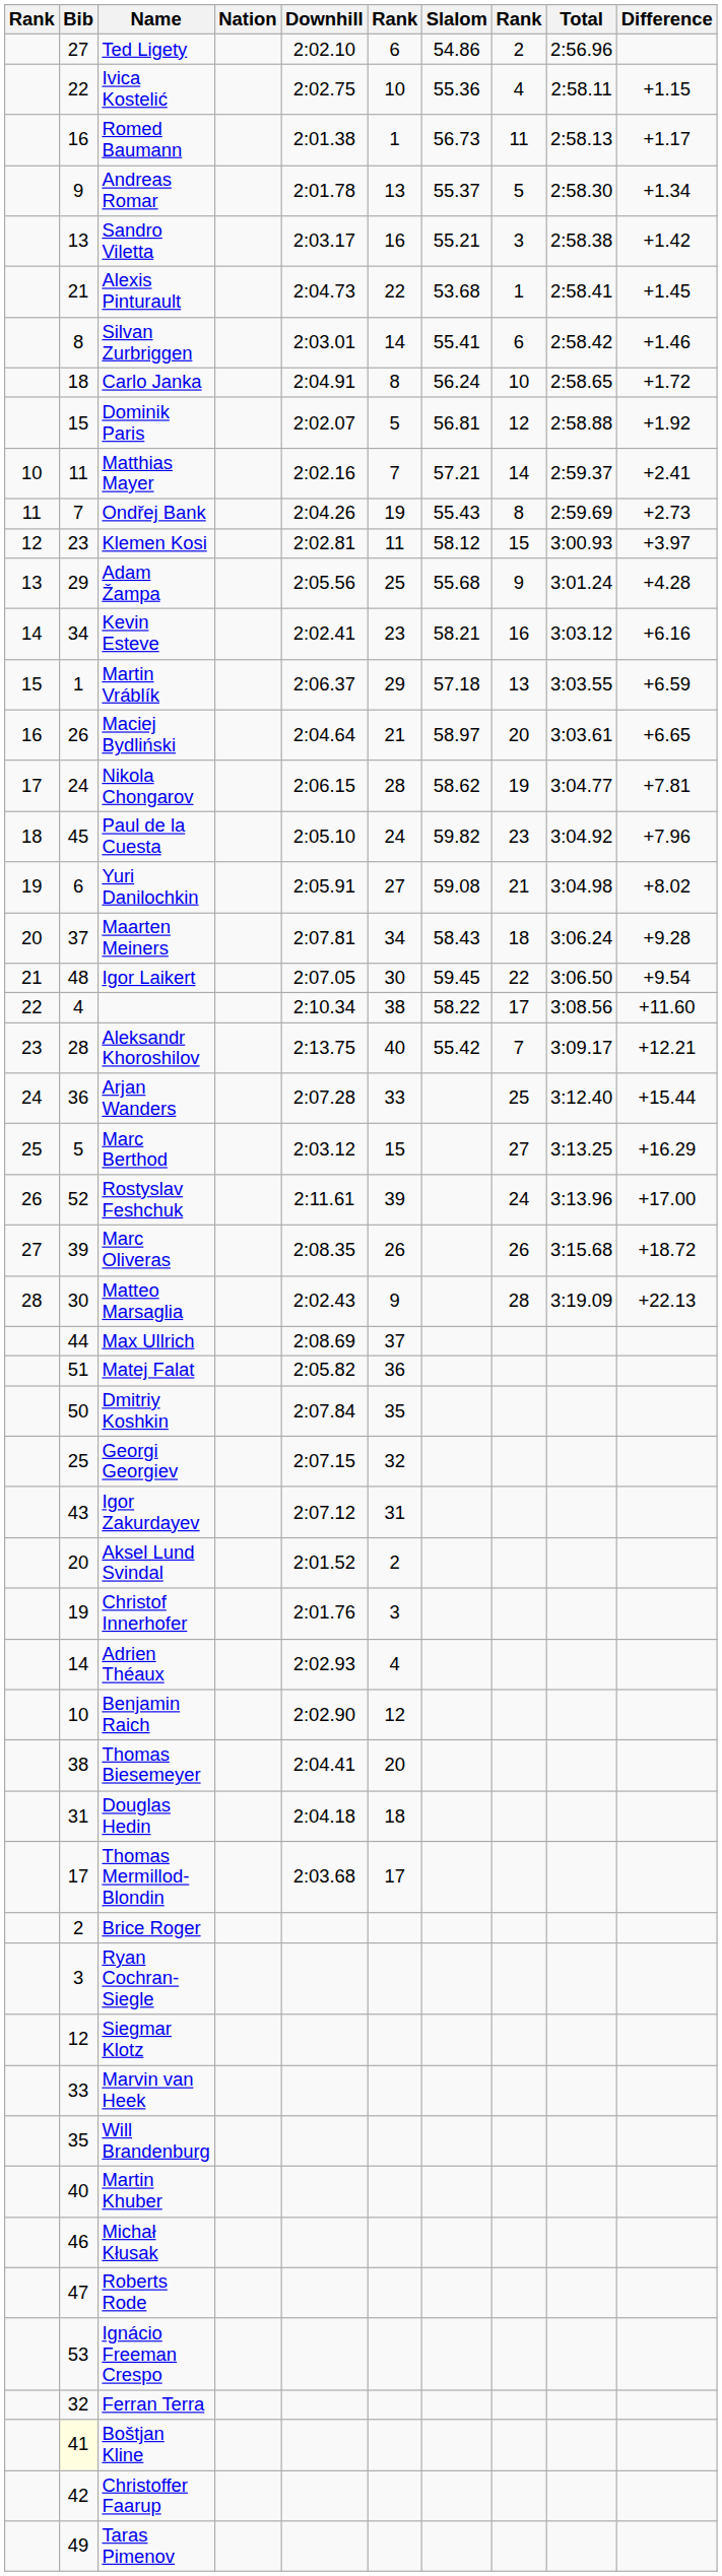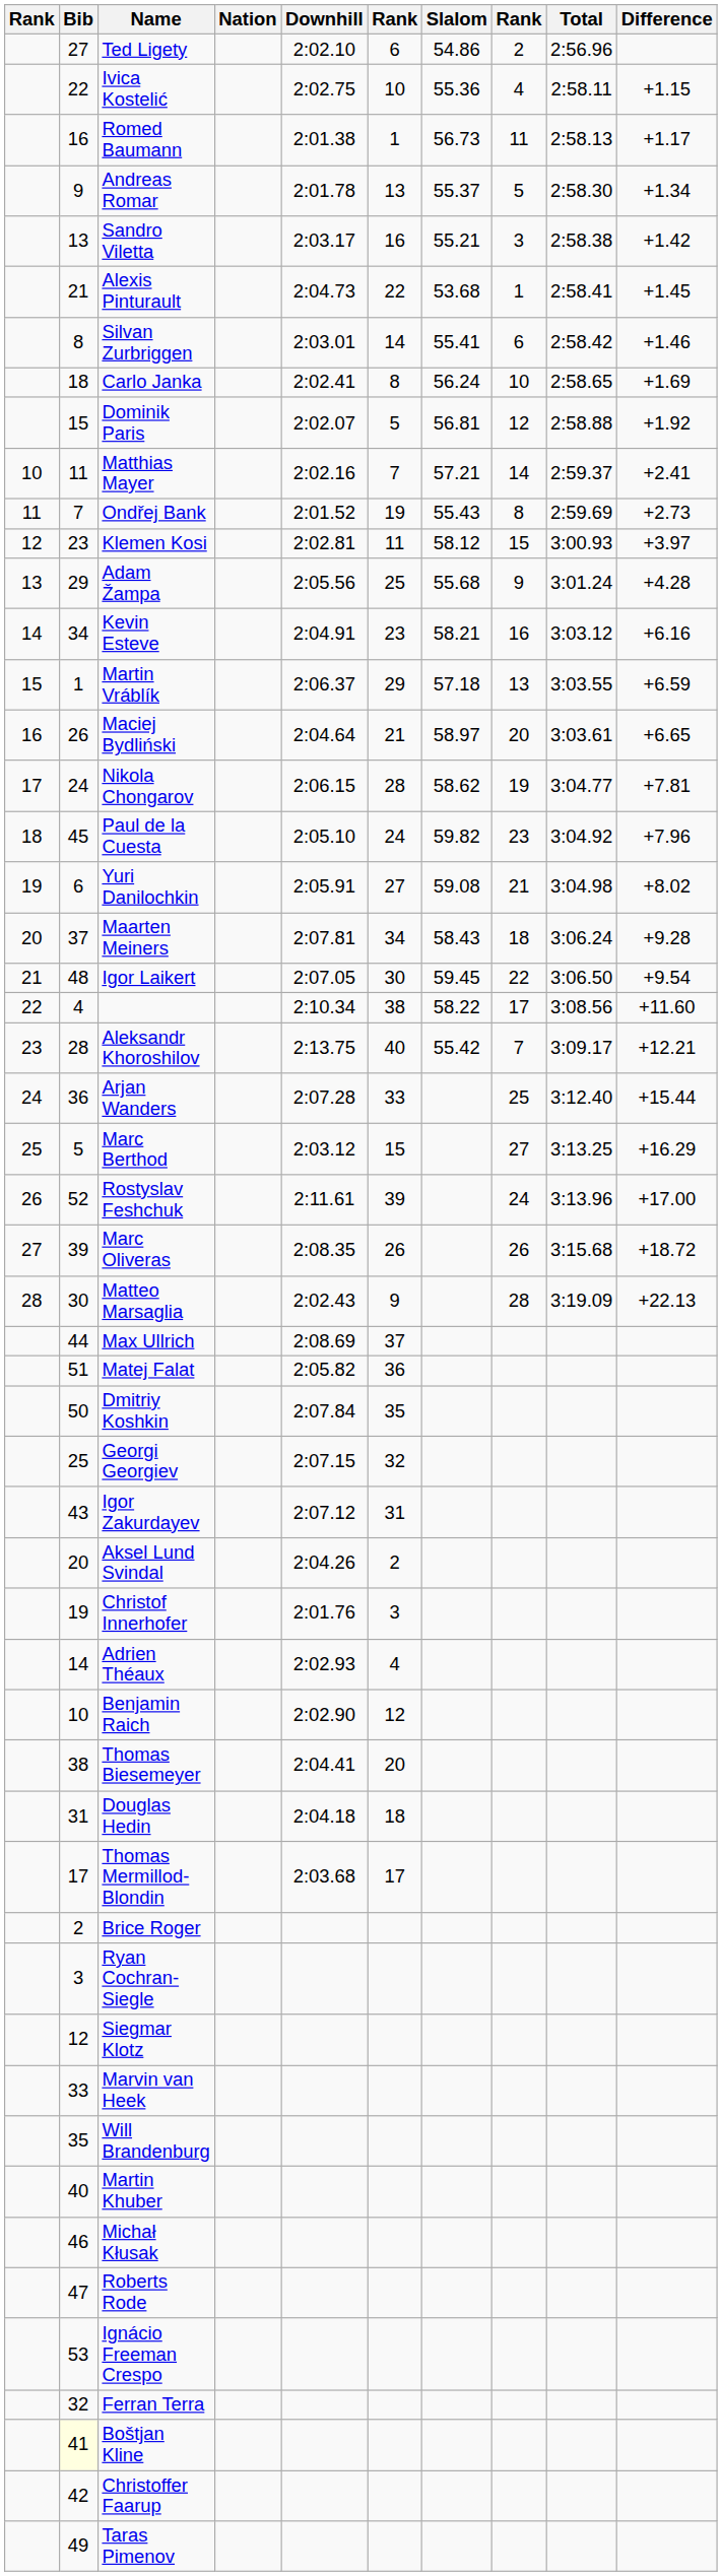 <table class="wikitable sortable" style="text-align:center">
 <tr>
 <th>Rank</th>
 <th>Bib</th>
 <th>Name</th>
 <th>Nation</th>
 <th>Downhill</th>
 <th>Rank</th>
 <th>Slalom</th>
 <th>Rank</th>
 <th>Total</th>
 <th>Difference</th>
 </tr>
 <tr>
 <td></td>
 <td>27</td>
 <td align=left><a href='#'>Ted Ligety</a></td>
 <td align=left></td>
 <td>2:02.10</td>
 <td>6</td>
 <td>54.86</td>
 <td>2</td>
 <td>2:56.96</td>
 <td></td>
 </tr>
 <tr>
 <td></td>
 <td>22</td>
 <td align=left><a href='#'>Ivica Kostelić</a></td>
 <td align=left></td>
 <td>2:02.75</td>
 <td>10</td>
 <td>55.36</td>
 <td>4</td>
 <td>2:58.11</td>
 <td>+1.15</td>
 </tr>
 <tr>
 <td></td>
 <td>16</td>
 <td align=left><a href='#'>Romed Baumann</a></td>
 <td align=left></td>
 <td>2:01.38</td>
 <td>1</td>
 <td>56.73</td>
 <td>11</td>
 <td>2:58.13</td>
 <td>+1.17</td>
 </tr>
 <tr>
 <td></td>
 <td>9</td>
 <td align=left><a href='#'>Andreas Romar</a></td>
 <td align=left></td>
 <td>2:01.78</td>
 <td>13</td>
 <td>55.37</td>
 <td>5</td>
 <td>2:58.30</td>
 <td>+1.34</td>
 </tr>
 <tr>
 <td></td>
 <td>13</td>
 <td align=left><a href='#'>Sandro Viletta</a></td>
 <td align=left></td>
 <td>2:03.17</td>
 <td>16</td>
 <td>55.21</td>
 <td>3</td>
 <td>2:58.38</td>
 <td>+1.42</td>
 </tr>
 <tr>
 <td></td>
 <td>21</td>
 <td align=left><a href='#'>Alexis Pinturault</a></td>
 <td align=left></td>
 <td>2:04.73</td>
 <td>22</td>
 <td>53.68</td>
 <td>1</td>
 <td>2:58.41</td>
 <td>+1.45</td>
 </tr>
 <tr>
 <td></td>
 <td>8</td>
 <td align=left><a href='#'>Silvan Zurbriggen</a></td>
 <td align=left></td>
 <td>2:03.01</td>
 <td>14</td>
 <td>55.41</td>
 <td>6</td>
 <td>2:58.42</td>
 <td>+1.46</td>
 </tr>
 <tr>
 <td></td>
 <td>18</td>
 <td align=left><a href='#'>Carlo Janka</a></td>
 <td align=left></td>
-<td>2:04.91</td>
+<td>2:02.41</td>
 <td>8</td>
 <td>56.24</td>
 <td>10</td>
 <td>2:58.65</td>
-<td>+1.72</td>
+<td>+1.69</td>
 </tr>
 <tr>
 <td></td>
 <td>15</td>
 <td align=left><a href='#'>Dominik Paris</a></td>
 <td align=left></td>
 <td>2:02.07</td>
 <td>5</td>
 <td>56.81</td>
 <td>12</td>
 <td>2:58.88</td>
 <td>+1.92</td>
 </tr>
 <tr>
 <td>10</td>
 <td>11</td>
 <td align=left><a href='#'>Matthias Mayer</a></td>
 <td align=left></td>
 <td>2:02.16</td>
 <td>7</td>
 <td>57.21</td>
 <td>14</td>
 <td>2:59.37</td>
 <td>+2.41</td>
 </tr>
 <tr>
 <td>11</td>
 <td>7</td>
 <td align=left><a href='#'>Ondřej Bank</a></td>
 <td align=left></td>
-<td>2:04.26</td>
+<td>2:01.52</td>
 <td>19</td>
 <td>55.43</td>
 <td>8</td>
 <td>2:59.69</td>
 <td>+2.73</td>
 </tr>
 <tr>
 <td>12</td>
 <td>23</td>
 <td align=left><a href='#'>Klemen Kosi</a></td>
 <td align=left></td>
 <td>2:02.81</td>
 <td>11</td>
 <td>58.12</td>
 <td>15</td>
 <td>3:00.93</td>
 <td>+3.97</td>
 </tr>
 <tr>
 <td>13</td>
 <td>29</td>
 <td align=left><a href='#'>Adam Žampa</a></td>
 <td align=left></td>
 <td>2:05.56</td>
 <td>25</td>
 <td>55.68</td>
 <td>9</td>
 <td>3:01.24</td>
 <td>+4.28</td>
 </tr>
 <tr>
 <td>14</td>
 <td>34</td>
 <td align=left><a href='#'>Kevin Esteve</a></td>
 <td align=left></td>
-<td>2:02.41</td>
+<td>2:04.91</td>
 <td>23</td>
 <td>58.21</td>
 <td>16</td>
 <td>3:03.12</td>
 <td>+6.16</td>
 </tr>
 <tr>
 <td>15</td>
 <td>1</td>
 <td align=left><a href='#'>Martin Vráblík</a></td>
 <td align=left></td>
 <td>2:06.37</td>
 <td>29</td>
 <td>57.18</td>
 <td>13</td>
 <td>3:03.55</td>
 <td>+6.59</td>
 </tr>
 <tr>
 <td>16</td>
 <td>26</td>
 <td align=left><a href='#'>Maciej Bydliński</a></td>
 <td align=left></td>
 <td>2:04.64</td>
 <td>21</td>
 <td>58.97</td>
 <td>20</td>
 <td>3:03.61</td>
 <td>+6.65</td>
 </tr>
 <tr>
 <td>17</td>
 <td>24</td>
 <td align=left><a href='#'>Nikola Chongarov</a></td>
 <td align=left></td>
 <td>2:06.15</td>
 <td>28</td>
 <td>58.62</td>
 <td>19</td>
 <td>3:04.77</td>
 <td>+7.81</td>
 </tr>
 <tr>
 <td>18</td>
 <td>45</td>
 <td align=left><a href='#'>Paul de la Cuesta</a></td>
 <td align=left></td>
 <td>2:05.10</td>
 <td>24</td>
 <td>59.82</td>
 <td>23</td>
 <td>3:04.92</td>
 <td>+7.96</td>
 </tr>
 <tr>
 <td>19</td>
 <td>6</td>
 <td align=left><a href='#'>Yuri Danilochkin</a></td>
 <td align=left></td>
 <td>2:05.91</td>
 <td>27</td>
 <td>59.08</td>
 <td>21</td>
 <td>3:04.98</td>
 <td>+8.02</td>
 </tr>
 <tr>
 <td>20</td>
 <td>37</td>
 <td align=left><a href='#'>Maarten Meiners</a></td>
 <td align=left></td>
 <td>2:07.81</td>
 <td>34</td>
 <td>58.43</td>
 <td>18</td>
 <td>3:06.24</td>
 <td>+9.28</td>
 </tr>
 <tr>
 <td>21</td>
 <td>48</td>
 <td align=left><a href='#'>Igor Laikert</a></td>
 <td align=left></td>
 <td>2:07.05</td>
 <td>30</td>
 <td>59.45</td>
 <td>22</td>
 <td>3:06.50</td>
 <td>+9.54</td>
 </tr>
 <tr>
 <td>22</td>
 <td>4</td>
 <td align=left></td>
 <td align=left></td>
 <td>2:10.34</td>
 <td>38</td>
 <td>58.22</td>
 <td>17</td>
 <td>3:08.56</td>
 <td>+11.60</td>
 </tr>
 <tr>
 <td>23</td>
 <td>28</td>
 <td align=left><a href='#'>Aleksandr Khoroshilov</a></td>
 <td align=left></td>
 <td>2:13.75</td>
 <td>40</td>
 <td>55.42</td>
 <td>7</td>
 <td>3:09.17</td>
 <td>+12.21</td>
 </tr>
 <tr>
 <td>24</td>
 <td>36</td>
 <td align=left><a href='#'>Arjan Wanders</a></td>
 <td align=left></td>
 <td>2:07.28</td>
 <td>33</td>
 <td></td>
 <td>25</td>
 <td>3:12.40</td>
 <td>+15.44</td>
 </tr>
 <tr>
 <td>25</td>
 <td>5</td>
 <td align=left><a href='#'>Marc Berthod</a></td>
 <td align=left></td>
 <td>2:03.12</td>
 <td>15</td>
 <td></td>
 <td>27</td>
 <td>3:13.25</td>
 <td>+16.29</td>
 </tr>
 <tr>
 <td>26</td>
 <td>52</td>
 <td align=left><a href='#'>Rostyslav Feshchuk</a></td>
 <td align=left></td>
 <td>2:11.61</td>
 <td>39</td>
 <td></td>
 <td>24</td>
 <td>3:13.96</td>
 <td>+17.00</td>
 </tr>
 <tr>
 <td>27</td>
 <td>39</td>
 <td align=left><a href='#'>Marc Oliveras</a></td>
 <td align=left></td>
 <td>2:08.35</td>
 <td>26</td>
 <td></td>
 <td>26</td>
 <td>3:15.68</td>
 <td>+18.72</td>
 </tr>
 <tr>
 <td>28</td>
 <td>30</td>
 <td align=left><a href='#'>Matteo Marsaglia</a></td>
 <td align=left></td>
 <td>2:02.43</td>
 <td>9</td>
 <td></td>
 <td>28</td>
 <td>3:19.09</td>
 <td>+22.13</td>
 </tr>
 <tr>
 <td></td>
 <td>44</td>
 <td align=left><a href='#'>Max Ullrich</a></td>
 <td align=left></td>
 <td>2:08.69</td>
 <td>37</td>
 <td></td>
 <td></td>
 <td></td>
 <td></td>
 </tr>
 <tr>
 <td></td>
 <td>51</td>
 <td align=left><a href='#'>Matej Falat</a></td>
 <td align=left></td>
 <td>2:05.82</td>
 <td>36</td>
 <td></td>
 <td></td>
 <td></td>
 <td></td>
 </tr>
 <tr>
 <td></td>
 <td>50</td>
 <td align=left><a href='#'>Dmitriy Koshkin</a></td>
 <td align=left></td>
 <td>2:07.84</td>
 <td>35</td>
 <td></td>
 <td></td>
 <td></td>
 <td></td>
 </tr>
 <tr>
 <td></td>
 <td>25</td>
 <td align=left><a href='#'>Georgi Georgiev</a></td>
 <td align=left></td>
 <td>2:07.15</td>
 <td>32</td>
 <td></td>
 <td></td>
 <td></td>
 <td></td>
 </tr>
 <tr>
 <td></td>
 <td>43</td>
 <td align=left><a href='#'>Igor Zakurdayev</a></td>
 <td align=left></td>
 <td>2:07.12</td>
 <td>31</td>
 <td></td>
 <td></td>
 <td></td>
 <td></td>
 </tr>
 <tr>
 <td></td>
 <td>20</td>
 <td align=left><a href='#'>Aksel Lund Svindal</a></td>
 <td align=left></td>
-<td>2:01.52</td>
+<td>2:04.26</td>
 <td>2</td>
 <td></td>
 <td></td>
 <td></td>
 <td></td>
 </tr>
 <tr>
 <td></td>
 <td>19</td>
 <td align=left><a href='#'>Christof Innerhofer</a></td>
 <td align=left></td>
 <td>2:01.76</td>
 <td>3</td>
 <td></td>
 <td></td>
 <td></td>
 <td></td>
 </tr>
 <tr>
 <td></td>
 <td>14</td>
 <td align=left><a href='#'>Adrien Théaux</a></td>
 <td align=left></td>
 <td>2:02.93</td>
 <td>4</td>
 <td></td>
 <td></td>
 <td></td>
 <td></td>
 </tr>
 <tr>
 <td></td>
 <td>10</td>
 <td align=left><a href='#'>Benjamin Raich</a></td>
 <td align=left></td>
 <td>2:02.90</td>
 <td>12</td>
 <td></td>
 <td></td>
 <td></td>
 <td></td>
 </tr>
 <tr>
 <td></td>
 <td>38</td>
 <td align=left><a href='#'>Thomas Biesemeyer</a></td>
 <td align=left></td>
 <td>2:04.41</td>
 <td>20</td>
 <td></td>
 <td></td>
 <td></td>
 <td></td>
 </tr>
 <tr>
 <td></td>
 <td>31</td>
 <td align=left><a href='#'>Douglas Hedin</a></td>
 <td align=left></td>
 <td>2:04.18</td>
 <td>18</td>
 <td></td>
 <td></td>
 <td></td>
 <td></td>
 </tr>
 <tr>
 <td></td>
 <td>17</td>
 <td align=left><a href='#'>Thomas Mermillod-Blondin</a></td>
 <td align=left></td>
 <td>2:03.68</td>
 <td>17</td>
 <td></td>
 <td></td>
 <td></td>
 <td></td>
 </tr>
 <tr>
 <td></td>
 <td>2</td>
 <td align=left><a href='#'>Brice Roger</a></td>
 <td align=left></td>
 <td></td>
 <td></td>
 <td></td>
 <td></td>
 <td></td>
 <td></td>
 </tr>
 <tr>
 <td></td>
 <td>3</td>
 <td align=left><a href='#'>Ryan Cochran-Siegle</a></td>
 <td align=left></td>
 <td></td>
 <td></td>
 <td></td>
 <td></td>
 <td></td>
 <td></td>
 </tr>
 <tr>
 <td></td>
 <td>12</td>
 <td align=left><a href='#'>Siegmar Klotz</a></td>
 <td align=left></td>
 <td></td>
 <td></td>
 <td></td>
 <td></td>
 <td></td>
 <td></td>
 </tr>
 <tr>
 <td></td>
 <td>33</td>
 <td align=left><a href='#'>Marvin van Heek</a></td>
 <td align=left></td>
 <td></td>
 <td></td>
 <td></td>
 <td></td>
 <td></td>
 <td></td>
 </tr>
 <tr>
 <td></td>
 <td>35</td>
 <td align=left><a href='#'>Will Brandenburg</a></td>
 <td align=left></td>
 <td></td>
 <td></td>
 <td></td>
 <td></td>
 <td></td>
 <td></td>
 </tr>
 <tr>
 <td></td>
 <td>40</td>
 <td align=left><a href='#'>Martin Khuber</a></td>
 <td align=left></td>
 <td></td>
 <td></td>
 <td></td>
 <td></td>
 <td></td>
 <td></td>
 </tr>
 <tr>
 <td></td>
 <td>46</td>
 <td align=left><a href='#'>Michał Kłusak</a></td>
 <td align=left></td>
 <td></td>
 <td></td>
 <td></td>
 <td></td>
 <td></td>
 <td></td>
 </tr>
 <tr>
 <td></td>
 <td>47</td>
 <td align=left><a href='#'>Roberts Rode</a></td>
 <td align=left></td>
 <td></td>
 <td></td>
 <td></td>
 <td></td>
 <td></td>
 <td></td>
 </tr>
 <tr>
 <td></td>
 <td>53</td>
 <td align=left><a href='#'>Ignácio Freeman Crespo</a></td>
 <td align=left></td>
 <td></td>
 <td></td>
 <td></td>
 <td></td>
 <td></td>
 <td></td>
 </tr>
 <tr>
 <td></td>
 <td>32</td>
 <td align=left><a href='#'>Ferran Terra</a></td>
 <td align=left></td>
 <td></td>
 <td></td>
 <td></td>
 <td></td>
 <td></td>
 <td></td>
 </tr>
 <tr>
 <td></td>
 <td style="background: lightyellow;">41</td>
 <td align=left><a href='#'>Boštjan Kline</a></td>
 <td align=left></td>
 <td></td>
 <td></td>
 <td></td>
 <td></td>
 <td></td>
 <td></td>
 </tr>
 <tr>
 <td></td>
 <td>42</td>
 <td align=left><a href='#'>Christoffer Faarup</a></td>
 <td align=left></td>
 <td></td>
 <td></td>
 <td></td>
 <td></td>
 <td></td>
 <td></td>
 </tr>
 <tr>
 <td></td>
 <td>49</td>
 <td align=left><a href='#'>Taras Pimenov</a></td>
 <td align=left></td>
 <td></td>
 <td></td>
 <td></td>
 <td></td>
 <td></td>
 <td></td>
 </tr>
 </table>
